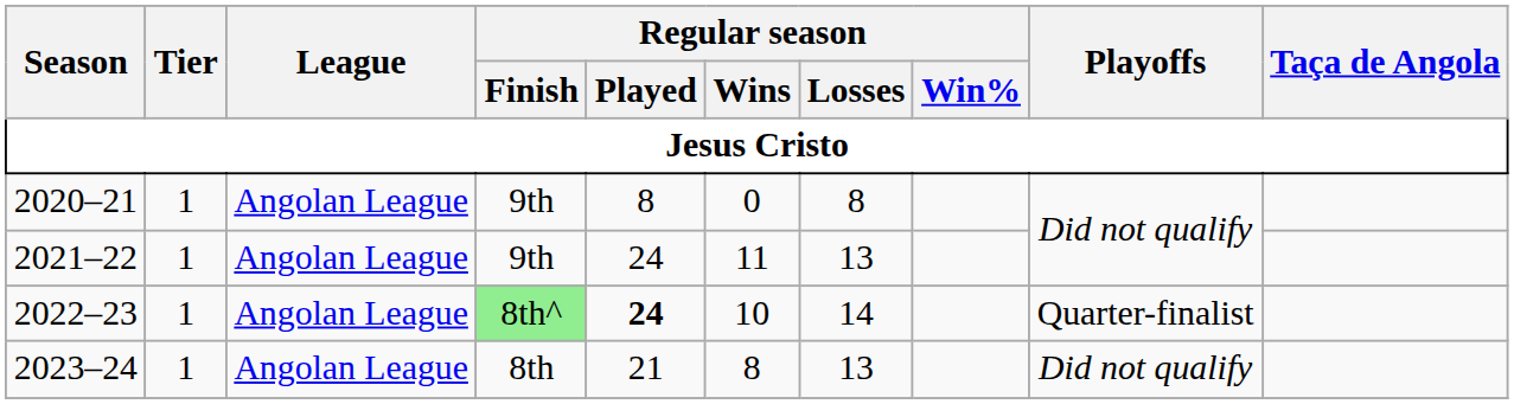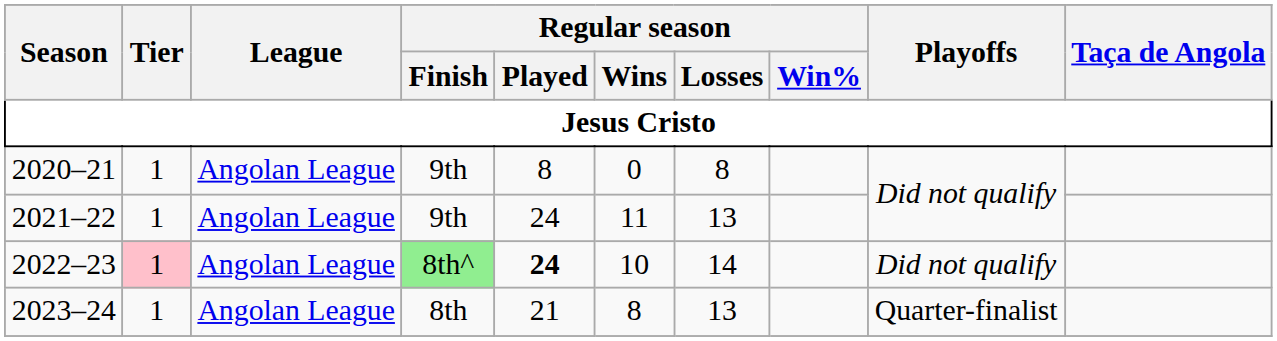 <table class="wikitable plainrowheaders" summary="Season (sortable), Team, Conference, Conference finish (sortable), Division, Division finish (sortable), Wins (sortable), Losses (sortable), Win% (sortable), GB (sortable), Playoffs, Awards and Head coach" style="text-align:center; font-size:100%">
 <tr>
 <th rowspan="2" scope="col">Season</th>
 <th rowspan="2" scope="col">Tier</th>
 <th rowspan="2" scope="col">League</th>
 <th colspan="5" scope="col">Regular season</th>
 <th rowspan="2" scope="col">Playoffs</th>
 <th rowspan="2" scope="col"><a href='#'>Taça de Angola</a></th>
 </tr>
 <tr>
 <th scope="col">Finish</th>
 <th scope="col">Played</th>
 <th scope="col">Wins</th>
 <th scope="col">Losses</th>
 <th scope="col"><a href='#'>Win%</a></th>
 </tr>
 <tr class="sortbottom">
 <td colspan="13" align="center" class="unsortable" style="border:1.5px solid black; background-color:white"><span><strong>Jesus Cristo</strong></span></td>
 </tr>
 <tr>
 <td>2020–21</td>
 <td>1</td>
 <td><a href='#'>Angolan League</a></td>
 <td>9th</td>
 <td>8</td>
 <td>0</td>
 <td>8</td>
 <td></td>
 <td rowspan="2"><em>Did not qualify</em></td>
 <td></td>
 </tr>
 <tr>
 <td>2021–22</td>
 <td>1</td>
 <td><a href='#'>Angolan League</a></td>
 <td>9th</td>
 <td>24</td>
 <td>11</td>
 <td>13</td>
 <td></td>
 <td></td>
 </tr>
 <tr>
 <td>2022–23</td>
-<td>1</td>
+<td style="background: pink;">1</td>
 <td><a href='#'>Angolan League</a></td>
 <td style="background: lightgreen;">8th^</td>
 <td><strong>24</strong></td>
 <td>10</td>
 <td>14</td>
 <td></td>
-<td>Quarter-finalist</td>
+<td><em>Did not qualify</em></td>
 <td></td>
 </tr>
 <tr>
 <td>2023–24</td>
 <td>1</td>
 <td><a href='#'>Angolan League</a></td>
 <td>8th</td>
 <td>21</td>
 <td>8</td>
 <td>13</td>
 <td></td>
-<td><em>Did not qualify</em></td>
+<td>Quarter-finalist</td>
 <td></td>
 </tr>
 </table>
